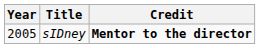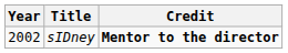 <table class="wikitable">
 <tr>
 <th>Year</th>
 <th>Title</th>
 <th>Credit</th>
 </tr>
 <tr>
-<td>2005</td>
+<td>2002</td>
 <td><em>sIDney</em></td>
 <td><strong>Mentor to the director</strong></td>
 </tr>
 </table>
